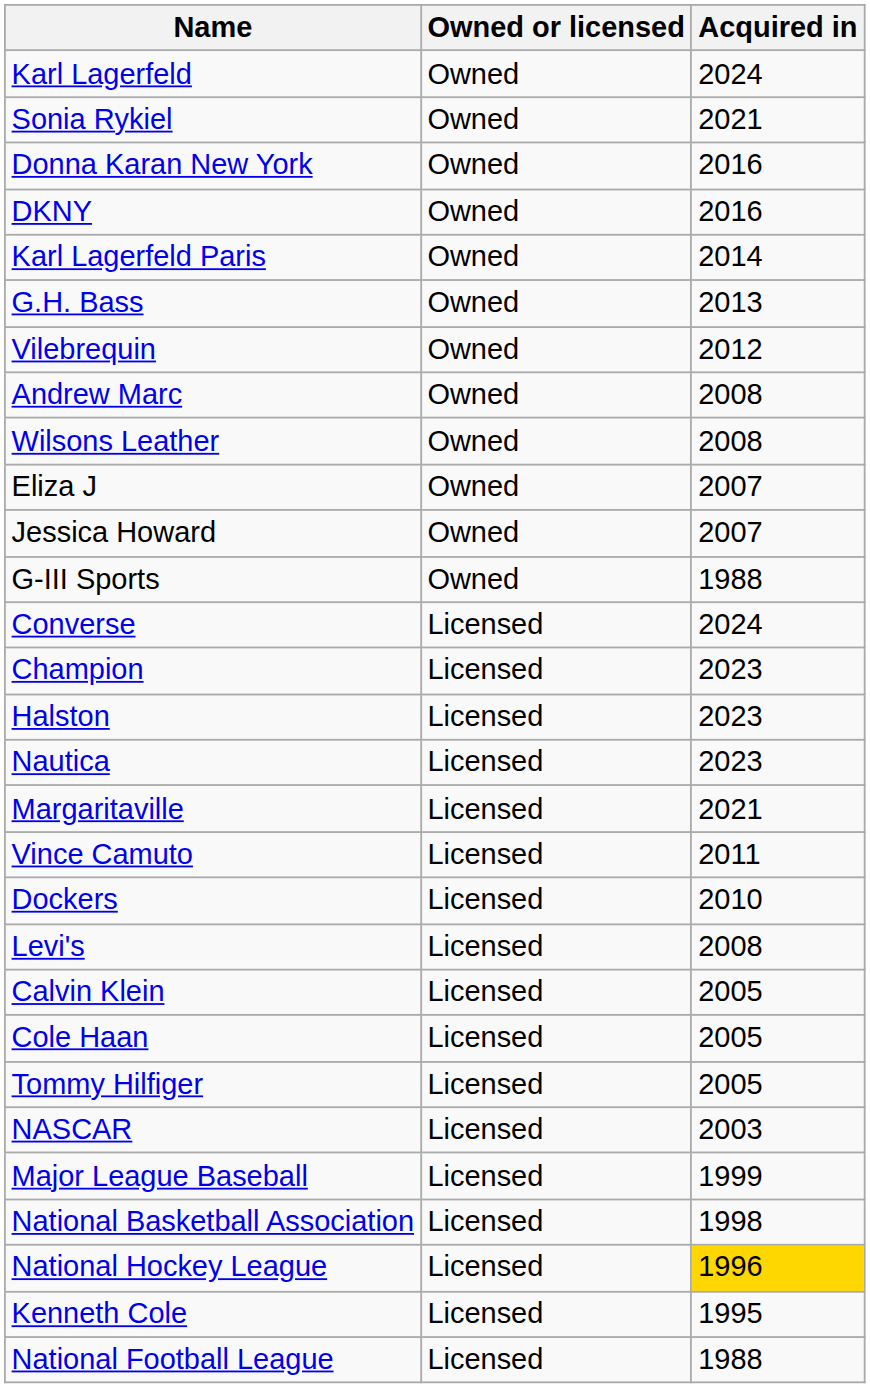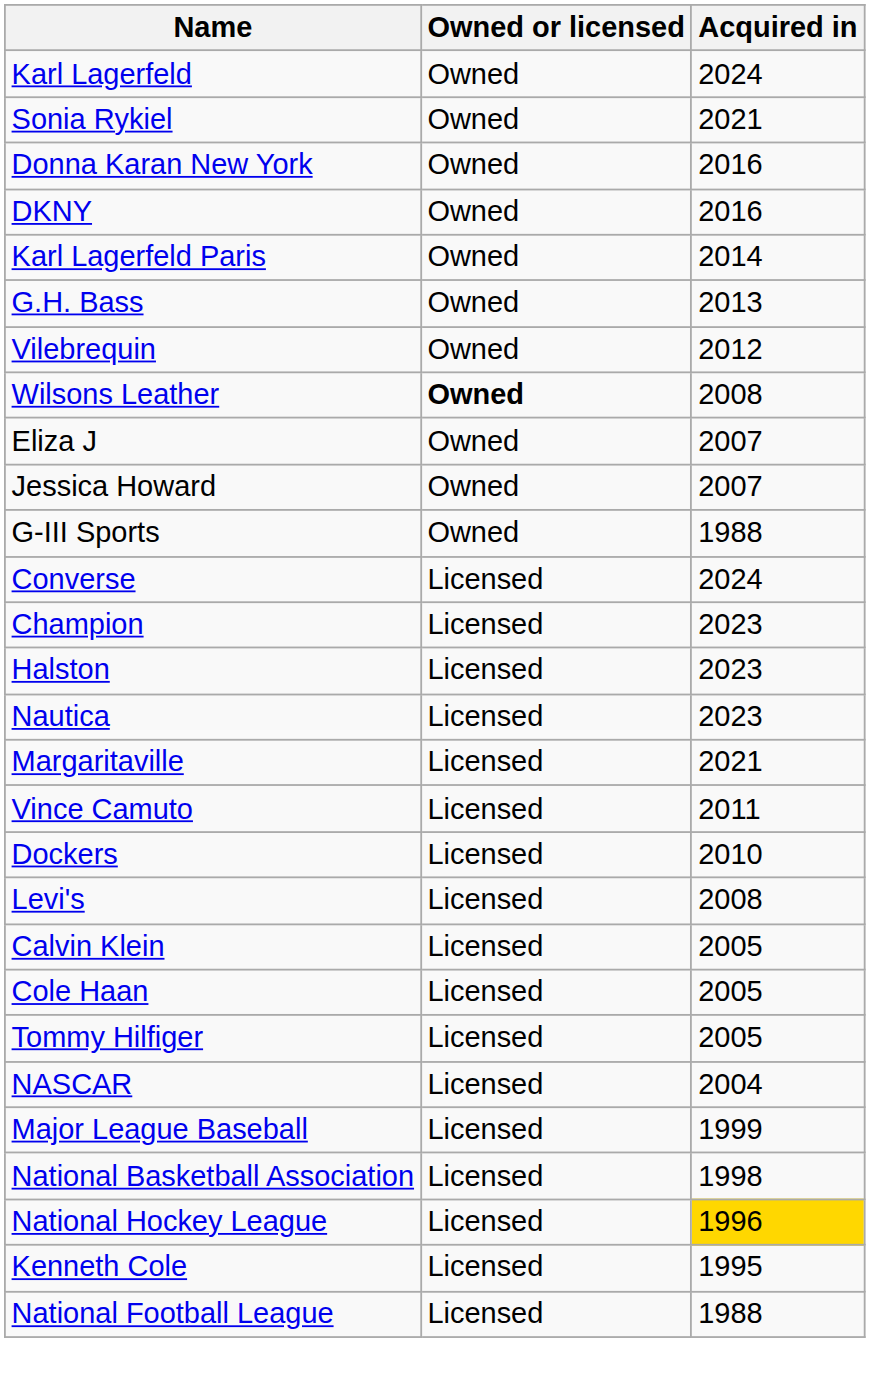 <table class="wikitable">
 <tr>
 <th>Name</th>
 <th>Owned or licensed</th>
 <th>Acquired in</th>
 </tr>
 <tr>
 <td><a href='#'>Karl Lagerfeld</a></td>
 <td>Owned</td>
 <td>2024</td>
 </tr>
 <tr>
 <td><a href='#'>Sonia Rykiel</a></td>
 <td>Owned</td>
 <td>2021</td>
 </tr>
 <tr>
 <td><a href='#'>Donna Karan New York</a></td>
 <td>Owned</td>
 <td>2016</td>
 </tr>
 <tr>
 <td><a href='#'>DKNY</a></td>
 <td>Owned</td>
 <td>2016</td>
 </tr>
 <tr>
 <td><a href='#'>Karl Lagerfeld Paris</a></td>
 <td>Owned</td>
 <td>2014</td>
 </tr>
 <tr>
 <td><a href='#'>G.H. Bass</a></td>
 <td>Owned</td>
 <td>2013</td>
 </tr>
 <tr>
 <td><a href='#'>Vilebrequin</a></td>
 <td>Owned</td>
 <td>2012</td>
 </tr>
 <tr>
-<td><a href='#'>Andrew Marc</a></td>
-<td>Owned</td>
-<td>2008</td>
-</tr>
-<tr>
 <td><a href='#'>Wilsons Leather</a></td>
-<td>Owned</td>
+<td><strong>Owned</strong></td>
 <td>2008</td>
 </tr>
 <tr>
 <td>Eliza J</td>
 <td>Owned</td>
 <td>2007</td>
 </tr>
 <tr>
 <td>Jessica Howard</td>
 <td>Owned</td>
 <td>2007</td>
 </tr>
 <tr>
 <td>G-III Sports</td>
 <td>Owned</td>
 <td>1988</td>
 </tr>
 <tr>
 <td><a href='#'>Converse</a></td>
 <td>Licensed</td>
 <td>2024</td>
 </tr>
 <tr>
 <td><a href='#'>Champion</a></td>
 <td>Licensed</td>
 <td>2023</td>
 </tr>
 <tr>
 <td><a href='#'>Halston</a></td>
 <td>Licensed</td>
 <td>2023</td>
 </tr>
 <tr>
 <td><a href='#'>Nautica</a></td>
 <td>Licensed</td>
 <td>2023</td>
 </tr>
 <tr>
 <td><a href='#'>Margaritaville</a></td>
 <td>Licensed</td>
 <td>2021</td>
 </tr>
 <tr>
 <td><a href='#'>Vince Camuto</a></td>
 <td>Licensed</td>
 <td>2011</td>
 </tr>
 <tr>
 <td><a href='#'>Dockers</a></td>
 <td>Licensed</td>
 <td>2010</td>
 </tr>
 <tr>
 <td><a href='#'>Levi's</a></td>
 <td>Licensed</td>
 <td>2008</td>
 </tr>
 <tr>
 <td><a href='#'>Calvin Klein</a></td>
 <td>Licensed</td>
 <td>2005</td>
 </tr>
 <tr>
 <td><a href='#'>Cole Haan</a></td>
 <td>Licensed</td>
 <td>2005</td>
 </tr>
 <tr>
 <td><a href='#'>Tommy Hilfiger</a></td>
 <td>Licensed</td>
 <td>2005</td>
 </tr>
 <tr>
 <td><a href='#'>NASCAR</a></td>
 <td>Licensed</td>
-<td>2003</td>
+<td>2004</td>
 </tr>
 <tr>
 <td><a href='#'>Major League Baseball</a></td>
 <td>Licensed</td>
 <td>1999</td>
 </tr>
 <tr>
 <td><a href='#'>National Basketball Association </a></td>
 <td>Licensed</td>
 <td>1998</td>
 </tr>
 <tr>
 <td><a href='#'>National Hockey League</a></td>
 <td>Licensed</td>
 <td style="background: gold;">1996</td>
 </tr>
 <tr>
 <td><a href='#'>Kenneth Cole</a></td>
 <td>Licensed</td>
 <td>1995</td>
 </tr>
 <tr>
 <td><a href='#'>National Football League</a></td>
 <td>Licensed</td>
 <td>1988</td>
 </tr>
 </table>
